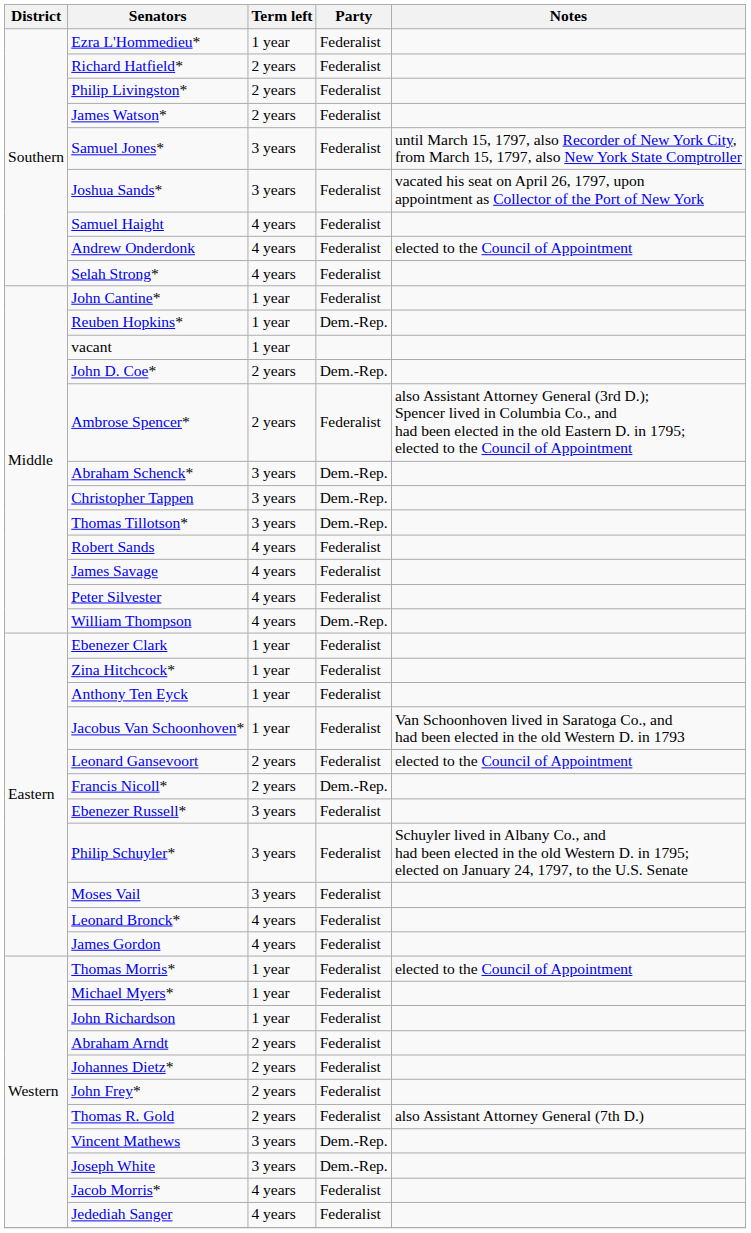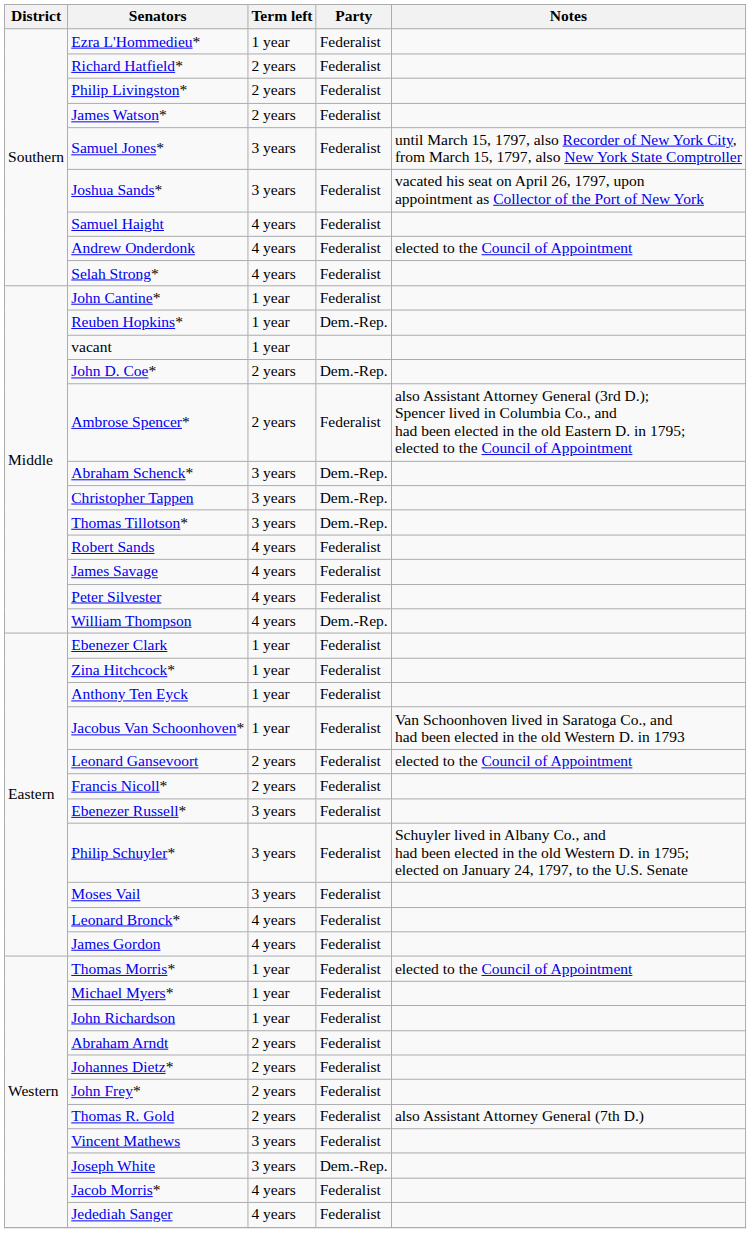 <table class=wikitable>
 <tr>
 <th>District</th>
 <th>Senators</th>
 <th>Term left</th>
 <th>Party</th>
 <th>Notes</th>
 </tr>
 <tr>
 <td rowspan="9">Southern</td>
 <td><a href='#'>Ezra L'Hommedieu</a>*</td>
 <td>1 year</td>
 <td>Federalist</td>
 <td></td>
 </tr>
 <tr>
 <td><a href='#'>Richard Hatfield</a>*</td>
 <td>2 years</td>
 <td>Federalist</td>
 <td></td>
 </tr>
 <tr>
 <td><a href='#'>Philip Livingston</a>*</td>
 <td>2 years</td>
 <td>Federalist</td>
 <td></td>
 </tr>
 <tr>
 <td><a href='#'>James Watson</a>*</td>
 <td>2 years</td>
 <td>Federalist</td>
 <td></td>
 </tr>
 <tr>
 <td><a href='#'>Samuel Jones</a>*</td>
 <td>3 years</td>
 <td>Federalist</td>
 <td>until March 15, 1797, also <a href='#'>Recorder of New York City</a>, <br>from March 15, 1797, also <a href='#'>New York State Comptroller</a></td>
 </tr>
 <tr>
 <td><a href='#'>Joshua Sands</a>*</td>
 <td>3 years</td>
 <td>Federalist</td>
 <td>vacated his seat on April 26, 1797, upon <br>appointment as <a href='#'>Collector of the Port of New York</a></td>
 </tr>
 <tr>
 <td><a href='#'>Samuel Haight</a></td>
 <td>4 years</td>
 <td>Federalist</td>
 <td></td>
 </tr>
 <tr>
 <td><a href='#'>Andrew Onderdonk</a></td>
 <td>4 years</td>
 <td>Federalist</td>
 <td>elected to the <a href='#'>Council of Appointment</a></td>
 </tr>
 <tr>
 <td><a href='#'>Selah Strong</a>*</td>
 <td>4 years</td>
 <td>Federalist</td>
 <td></td>
 </tr>
 <tr>
 <td rowspan="12">Middle</td>
 <td><a href='#'>John Cantine</a>*</td>
 <td>1 year</td>
 <td>Federalist</td>
 <td></td>
 </tr>
 <tr>
 <td><a href='#'>Reuben Hopkins</a>*</td>
 <td>1 year</td>
 <td>Dem.-Rep.</td>
 <td></td>
 </tr>
 <tr>
 <td>vacant</td>
 <td>1 year</td>
 <td></td>
 <td></td>
 </tr>
 <tr>
 <td><a href='#'>John D. Coe</a>*</td>
 <td>2 years</td>
 <td>Dem.-Rep.</td>
 <td></td>
 </tr>
 <tr>
 <td><a href='#'>Ambrose Spencer</a>*</td>
 <td>2 years</td>
 <td>Federalist</td>
 <td>also Assistant Attorney General (3rd D.); <br>Spencer lived in Columbia Co., and <br>had been elected in the old Eastern D. in 1795; <br>elected to the <a href='#'>Council of Appointment</a></td>
 </tr>
 <tr>
 <td><a href='#'>Abraham Schenck</a>*</td>
 <td>3 years</td>
 <td>Dem.-Rep.</td>
 <td></td>
 </tr>
 <tr>
 <td><a href='#'>Christopher Tappen</a></td>
 <td>3 years</td>
 <td>Dem.-Rep.</td>
 <td></td>
 </tr>
 <tr>
 <td><a href='#'>Thomas Tillotson</a>*</td>
 <td>3 years</td>
 <td>Dem.-Rep.</td>
 <td></td>
 </tr>
 <tr>
 <td><a href='#'>Robert Sands</a></td>
 <td>4 years</td>
 <td>Federalist</td>
 <td></td>
 </tr>
 <tr>
 <td><a href='#'>James Savage</a></td>
 <td>4 years</td>
 <td>Federalist</td>
 <td></td>
 </tr>
 <tr>
 <td><a href='#'>Peter Silvester</a></td>
 <td>4 years</td>
 <td>Federalist</td>
 <td></td>
 </tr>
 <tr>
 <td><a href='#'>William Thompson</a></td>
 <td>4 years</td>
 <td>Dem.-Rep.</td>
 <td></td>
 </tr>
 <tr>
 <td rowspan="11">Eastern</td>
 <td><a href='#'>Ebenezer Clark</a></td>
 <td>1 year</td>
 <td>Federalist</td>
 <td></td>
 </tr>
 <tr>
 <td><a href='#'>Zina Hitchcock</a>*</td>
 <td>1 year</td>
 <td>Federalist</td>
 <td></td>
 </tr>
 <tr>
 <td><a href='#'>Anthony Ten Eyck</a></td>
 <td>1 year</td>
 <td>Federalist</td>
 <td></td>
 </tr>
 <tr>
 <td nowrap><a href='#'>Jacobus Van Schoonhoven</a>*</td>
 <td>1 year</td>
 <td>Federalist</td>
 <td>Van Schoonhoven lived in Saratoga Co., and <br>had been elected in the old Western D. in 1793</td>
 </tr>
 <tr>
 <td><a href='#'>Leonard Gansevoort</a></td>
 <td>2 years</td>
 <td>Federalist</td>
 <td>elected to the <a href='#'>Council of Appointment</a></td>
 </tr>
 <tr>
 <td><a href='#'>Francis Nicoll</a>*</td>
 <td>2 years</td>
-<td>Dem.-Rep.</td>
+<td>Federalist</td>
 <td></td>
 </tr>
 <tr>
 <td><a href='#'>Ebenezer Russell</a>*</td>
 <td>3 years</td>
 <td>Federalist</td>
 <td></td>
 </tr>
 <tr>
 <td><a href='#'>Philip Schuyler</a>*</td>
 <td>3 years</td>
 <td>Federalist</td>
 <td>Schuyler lived in Albany Co., and <br>had been elected in the old Western D. in 1795; <br>elected on January 24, 1797, to the U.S. Senate</td>
 </tr>
 <tr>
 <td><a href='#'>Moses Vail</a></td>
 <td>3 years</td>
 <td>Federalist</td>
 <td></td>
 </tr>
 <tr>
 <td><a href='#'>Leonard Bronck</a>*</td>
 <td>4 years</td>
 <td>Federalist</td>
 <td></td>
 </tr>
 <tr>
 <td><a href='#'>James Gordon</a></td>
 <td>4 years</td>
 <td>Federalist</td>
 <td></td>
 </tr>
 <tr>
 <td rowspan="11">Western</td>
 <td><a href='#'>Thomas Morris</a>*</td>
 <td>1 year</td>
 <td>Federalist</td>
 <td>elected to the <a href='#'>Council of Appointment</a></td>
 </tr>
 <tr>
 <td><a href='#'>Michael Myers</a>*</td>
 <td>1 year</td>
 <td>Federalist</td>
 <td></td>
 </tr>
 <tr>
 <td><a href='#'>John Richardson</a></td>
 <td>1 year</td>
 <td>Federalist</td>
 <td></td>
 </tr>
 <tr>
 <td><a href='#'>Abraham Arndt</a></td>
 <td>2 years</td>
 <td>Federalist</td>
 <td></td>
 </tr>
 <tr>
 <td><a href='#'>Johannes Dietz</a>*</td>
 <td>2 years</td>
 <td>Federalist</td>
 <td></td>
 </tr>
 <tr>
 <td><a href='#'>John Frey</a>*</td>
 <td>2 years</td>
 <td>Federalist</td>
 <td></td>
 </tr>
 <tr>
 <td><a href='#'>Thomas R. Gold</a></td>
 <td>2 years</td>
 <td>Federalist</td>
 <td>also Assistant Attorney General (7th D.)</td>
 </tr>
 <tr>
 <td><a href='#'>Vincent Mathews</a></td>
 <td>3 years</td>
-<td>Dem.-Rep.</td>
+<td>Federalist</td>
 <td></td>
 </tr>
 <tr>
 <td><a href='#'>Joseph White</a></td>
 <td>3 years</td>
 <td>Dem.-Rep.</td>
 <td></td>
 </tr>
 <tr>
 <td><a href='#'>Jacob Morris</a>*</td>
 <td>4 years</td>
 <td>Federalist</td>
 <td></td>
 </tr>
 <tr>
 <td><a href='#'>Jedediah Sanger</a></td>
 <td>4 years</td>
 <td>Federalist</td>
 <td></td>
 </tr>
 <tr>
 </tr>
 </table>
